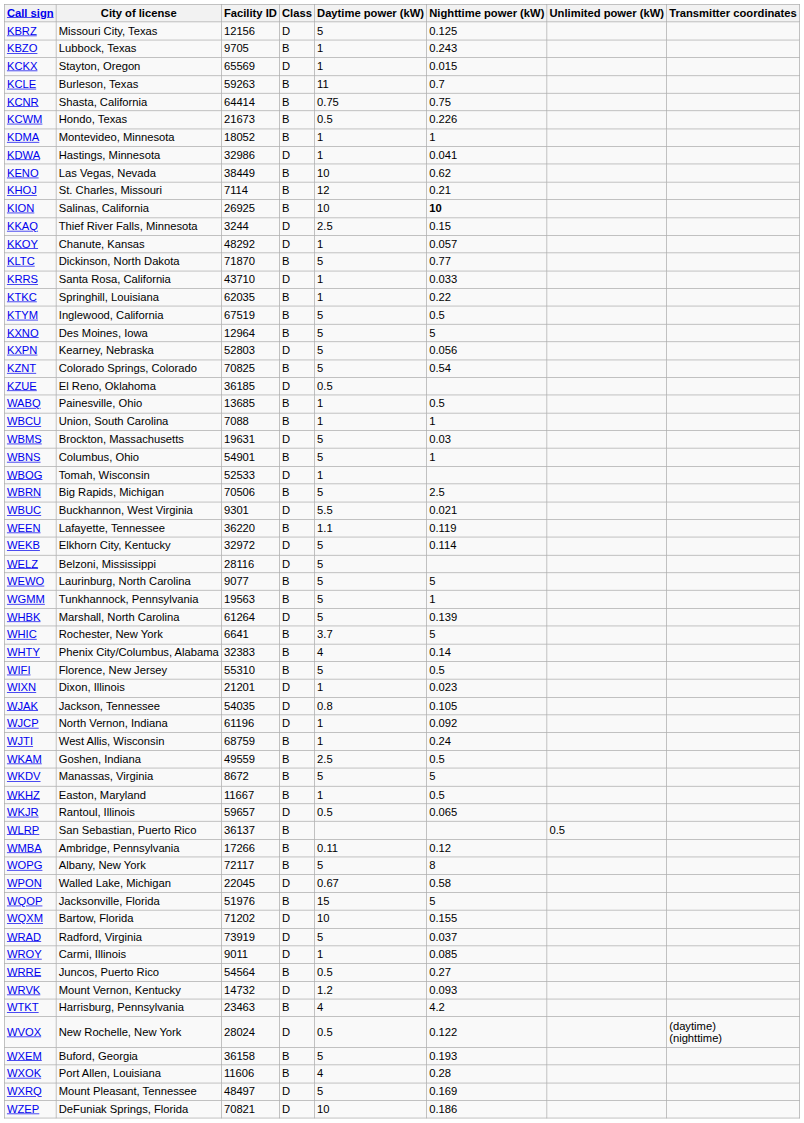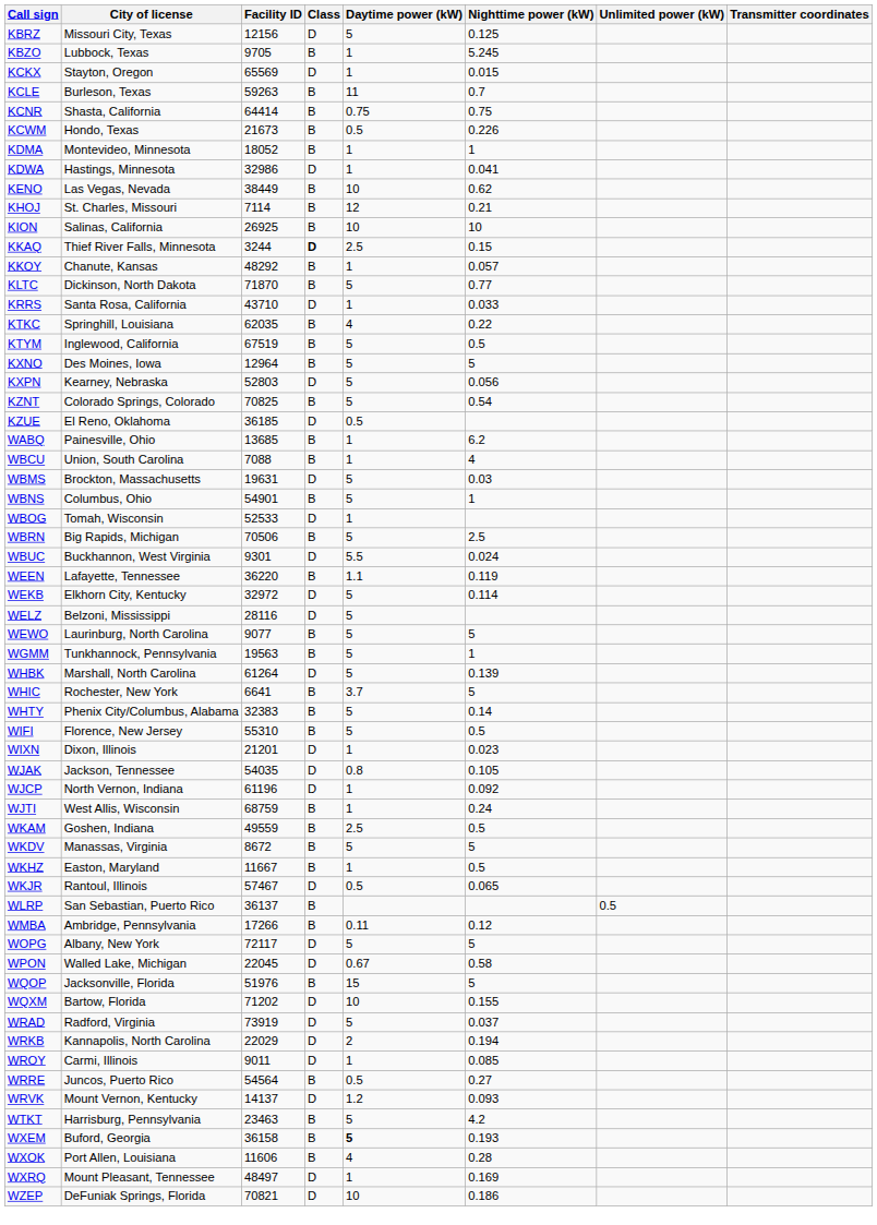 <table class="wikitable sortable">
 <tr>
 <th><a href='#'>Call sign</a></th>
 <th>City of license</th>
 <th>Facility ID</th>
 <th>Class</th>
 <th>Daytime power (kW)</th>
 <th>Nighttime power (kW)</th>
 <th>Unlimited power (kW)</th>
 <th>Transmitter coordinates</th>
 </tr>
 <tr>
 <td><a href='#'>KBRZ</a></td>
 <td>Missouri City, Texas</td>
 <td>12156</td>
 <td>D</td>
 <td>5</td>
 <td>0.125</td>
 <td></td>
 <td></td>
 </tr>
 <tr>
 <td><a href='#'>KBZO</a></td>
 <td>Lubbock, Texas</td>
 <td>9705</td>
 <td>B</td>
 <td>1</td>
-<td>0.243</td>
+<td>5.245</td>
 <td></td>
 <td></td>
 </tr>
 <tr>
 <td><a href='#'>KCKX</a></td>
 <td>Stayton, Oregon</td>
 <td>65569</td>
 <td>D</td>
 <td>1</td>
 <td>0.015</td>
 <td></td>
 <td></td>
 </tr>
 <tr>
 <td><a href='#'>KCLE</a></td>
 <td>Burleson, Texas</td>
 <td>59263</td>
 <td>B</td>
 <td>11</td>
 <td>0.7</td>
 <td></td>
 <td></td>
 </tr>
 <tr>
 <td><a href='#'>KCNR</a></td>
 <td>Shasta, California</td>
 <td>64414</td>
 <td>B</td>
 <td>0.75</td>
 <td>0.75</td>
 <td></td>
 <td></td>
 </tr>
 <tr>
 <td><a href='#'>KCWM</a></td>
 <td>Hondo, Texas</td>
 <td>21673</td>
 <td>B</td>
 <td>0.5</td>
 <td>0.226</td>
 <td></td>
 <td></td>
 </tr>
 <tr>
 <td><a href='#'>KDMA</a></td>
 <td>Montevideo, Minnesota</td>
 <td>18052</td>
 <td>B</td>
 <td>1</td>
 <td>1</td>
 <td></td>
 <td></td>
 </tr>
 <tr>
 <td><a href='#'>KDWA</a></td>
 <td>Hastings, Minnesota</td>
 <td>32986</td>
 <td>D</td>
 <td>1</td>
 <td>0.041</td>
 <td></td>
 <td></td>
 </tr>
 <tr>
 <td><a href='#'>KENO</a></td>
 <td>Las Vegas, Nevada</td>
 <td>38449</td>
 <td>B</td>
 <td>10</td>
 <td>0.62</td>
 <td></td>
 <td></td>
 </tr>
 <tr>
 <td><a href='#'>KHOJ</a></td>
 <td>St. Charles, Missouri</td>
 <td>7114</td>
 <td>B</td>
 <td>12</td>
 <td>0.21</td>
 <td></td>
 <td></td>
 </tr>
 <tr>
 <td><a href='#'>KION</a></td>
 <td>Salinas, California</td>
 <td>26925</td>
 <td>B</td>
 <td>10</td>
-<td><strong>10</strong></td>
+<td>10</td>
 <td></td>
 <td></td>
 </tr>
 <tr>
 <td><a href='#'>KKAQ</a></td>
 <td>Thief River Falls, Minnesota</td>
 <td>3244</td>
-<td>D</td>
+<td><strong>D</strong></td>
 <td>2.5</td>
 <td>0.15</td>
 <td></td>
 <td></td>
 </tr>
 <tr>
 <td><a href='#'>KKOY</a></td>
 <td>Chanute, Kansas</td>
 <td>48292</td>
-<td>D</td>
+<td>B</td>
 <td>1</td>
 <td>0.057</td>
 <td></td>
 <td></td>
 </tr>
 <tr>
 <td><a href='#'>KLTC</a></td>
 <td>Dickinson, North Dakota</td>
 <td>71870</td>
 <td>B</td>
 <td>5</td>
 <td>0.77</td>
 <td></td>
 <td></td>
 </tr>
 <tr>
 <td><a href='#'>KRRS</a></td>
 <td>Santa Rosa, California</td>
 <td>43710</td>
 <td>D</td>
 <td>1</td>
 <td>0.033</td>
 <td></td>
 <td></td>
 </tr>
 <tr>
 <td><a href='#'>KTKC</a></td>
 <td>Springhill, Louisiana</td>
 <td>62035</td>
 <td>B</td>
-<td>1</td>
+<td>4</td>
 <td>0.22</td>
 <td></td>
 <td></td>
 </tr>
 <tr>
 <td><a href='#'>KTYM</a></td>
 <td>Inglewood, California</td>
 <td>67519</td>
 <td>B</td>
 <td>5</td>
 <td>0.5</td>
 <td></td>
 <td></td>
 </tr>
 <tr>
 <td><a href='#'>KXNO</a></td>
 <td>Des Moines, Iowa</td>
 <td>12964</td>
 <td>B</td>
 <td>5</td>
 <td>5</td>
 <td></td>
 <td></td>
 </tr>
 <tr>
 <td><a href='#'>KXPN</a></td>
 <td>Kearney, Nebraska</td>
 <td>52803</td>
 <td>D</td>
 <td>5</td>
 <td>0.056</td>
 <td></td>
 <td></td>
 </tr>
 <tr>
 <td><a href='#'>KZNT</a></td>
 <td>Colorado Springs, Colorado</td>
 <td>70825</td>
 <td>B</td>
 <td>5</td>
 <td>0.54</td>
 <td></td>
 <td></td>
 </tr>
 <tr>
 <td><a href='#'>KZUE</a></td>
 <td>El Reno, Oklahoma</td>
 <td>36185</td>
 <td>D</td>
 <td>0.5</td>
 <td></td>
 <td></td>
 <td></td>
 </tr>
 <tr>
 <td><a href='#'>WABQ</a></td>
 <td>Painesville, Ohio</td>
 <td>13685</td>
 <td>B</td>
 <td>1</td>
-<td>0.5</td>
+<td>6.2</td>
 <td></td>
 <td></td>
 </tr>
 <tr>
 <td><a href='#'>WBCU</a></td>
 <td>Union, South Carolina</td>
 <td>7088</td>
 <td>B</td>
 <td>1</td>
-<td>1</td>
+<td>4</td>
 <td></td>
 <td></td>
 </tr>
 <tr>
 <td><a href='#'>WBMS</a></td>
 <td>Brockton, Massachusetts</td>
 <td>19631</td>
 <td>D</td>
 <td>5</td>
 <td>0.03</td>
 <td></td>
 <td></td>
 </tr>
 <tr>
 <td><a href='#'>WBNS</a></td>
 <td>Columbus, Ohio</td>
 <td>54901</td>
 <td>B</td>
 <td>5</td>
 <td>1</td>
 <td></td>
 <td></td>
 </tr>
 <tr>
 <td><a href='#'>WBOG</a></td>
 <td>Tomah, Wisconsin</td>
 <td>52533</td>
 <td>D</td>
 <td>1</td>
 <td></td>
 <td></td>
 <td></td>
 </tr>
 <tr>
 <td><a href='#'>WBRN</a></td>
 <td>Big Rapids, Michigan</td>
 <td>70506</td>
 <td>B</td>
 <td>5</td>
 <td>2.5</td>
 <td></td>
 <td></td>
 </tr>
 <tr>
 <td><a href='#'>WBUC</a></td>
 <td>Buckhannon, West Virginia</td>
 <td>9301</td>
 <td>D</td>
 <td>5.5</td>
-<td>0.021</td>
+<td>0.024</td>
 <td></td>
 <td></td>
 </tr>
 <tr>
 <td><a href='#'>WEEN</a></td>
 <td>Lafayette, Tennessee</td>
 <td>36220</td>
 <td>B</td>
 <td>1.1</td>
 <td>0.119</td>
 <td></td>
 <td></td>
 </tr>
 <tr>
 <td><a href='#'>WEKB</a></td>
 <td>Elkhorn City, Kentucky</td>
 <td>32972</td>
 <td>D</td>
 <td>5</td>
 <td>0.114</td>
 <td></td>
 <td></td>
 </tr>
 <tr>
 <td><a href='#'>WELZ</a></td>
 <td>Belzoni, Mississippi</td>
 <td>28116</td>
 <td>D</td>
 <td>5</td>
 <td></td>
 <td></td>
 <td></td>
 </tr>
 <tr>
 <td><a href='#'>WEWO</a></td>
 <td>Laurinburg, North Carolina</td>
 <td>9077</td>
 <td>B</td>
 <td>5</td>
 <td>5</td>
 <td></td>
 <td></td>
 </tr>
 <tr>
 <td><a href='#'>WGMM</a></td>
 <td>Tunkhannock, Pennsylvania</td>
 <td>19563</td>
 <td>B</td>
 <td>5</td>
 <td>1</td>
 <td></td>
 <td></td>
 </tr>
 <tr>
 <td><a href='#'>WHBK</a></td>
 <td>Marshall, North Carolina</td>
 <td>61264</td>
 <td>D</td>
 <td>5</td>
 <td>0.139</td>
 <td></td>
 <td></td>
 </tr>
 <tr>
 <td><a href='#'>WHIC</a></td>
 <td>Rochester, New York</td>
 <td>6641</td>
 <td>B</td>
 <td>3.7</td>
 <td>5</td>
 <td></td>
 <td></td>
 </tr>
 <tr>
 <td><a href='#'>WHTY</a></td>
 <td>Phenix City/Columbus, Alabama</td>
 <td>32383</td>
 <td>B</td>
-<td>4</td>
+<td>5</td>
 <td>0.14</td>
 <td></td>
 <td></td>
 </tr>
 <tr>
 <td><a href='#'>WIFI</a></td>
 <td>Florence, New Jersey</td>
 <td>55310</td>
 <td>B</td>
 <td>5</td>
 <td>0.5</td>
 <td></td>
 <td></td>
 </tr>
 <tr>
 <td><a href='#'>WIXN</a></td>
 <td>Dixon, Illinois</td>
 <td>21201</td>
 <td>D</td>
 <td>1</td>
 <td>0.023</td>
 <td></td>
 <td></td>
 </tr>
 <tr>
 <td><a href='#'>WJAK</a></td>
 <td>Jackson, Tennessee</td>
 <td>54035</td>
 <td>D</td>
 <td>0.8</td>
 <td>0.105</td>
 <td></td>
 <td></td>
 </tr>
 <tr>
 <td><a href='#'>WJCP</a></td>
 <td>North Vernon, Indiana</td>
 <td>61196</td>
 <td>D</td>
 <td>1</td>
 <td>0.092</td>
 <td></td>
 <td></td>
 </tr>
 <tr>
 <td><a href='#'>WJTI</a></td>
 <td>West Allis, Wisconsin</td>
 <td>68759</td>
 <td>B</td>
 <td>1</td>
 <td>0.24</td>
 <td></td>
 <td></td>
 </tr>
 <tr>
 <td><a href='#'>WKAM</a></td>
 <td>Goshen, Indiana</td>
 <td>49559</td>
 <td>B</td>
 <td>2.5</td>
 <td>0.5</td>
 <td></td>
 <td></td>
 </tr>
 <tr>
 <td><a href='#'>WKDV</a></td>
 <td>Manassas, Virginia</td>
 <td>8672</td>
 <td>B</td>
 <td>5</td>
 <td>5</td>
 <td></td>
 <td></td>
 </tr>
 <tr>
 <td><a href='#'>WKHZ</a></td>
 <td>Easton, Maryland</td>
 <td>11667</td>
 <td>B</td>
 <td>1</td>
 <td>0.5</td>
 <td></td>
 <td></td>
 </tr>
 <tr>
 <td><a href='#'>WKJR</a></td>
 <td>Rantoul, Illinois</td>
-<td>59657</td>
+<td>57467</td>
 <td>D</td>
 <td>0.5</td>
 <td>0.065</td>
 <td></td>
 <td></td>
 </tr>
 <tr>
 <td><a href='#'>WLRP</a></td>
 <td>San Sebastian, Puerto Rico</td>
 <td>36137</td>
 <td>B</td>
 <td></td>
 <td></td>
 <td>0.5</td>
 <td></td>
 </tr>
 <tr>
 <td><a href='#'>WMBA</a></td>
 <td>Ambridge, Pennsylvania</td>
 <td>17266</td>
 <td>B</td>
 <td>0.11</td>
 <td>0.12</td>
 <td></td>
 <td></td>
 </tr>
 <tr>
 <td><a href='#'>WOPG</a></td>
 <td>Albany, New York</td>
 <td>72117</td>
-<td>B</td>
+<td>D</td>
 <td>5</td>
-<td>8</td>
+<td>5</td>
 <td></td>
 <td></td>
 </tr>
 <tr>
 <td><a href='#'>WPON</a></td>
 <td>Walled Lake, Michigan</td>
 <td>22045</td>
 <td>D</td>
 <td>0.67</td>
 <td>0.58</td>
 <td></td>
 <td></td>
 </tr>
 <tr>
 <td><a href='#'>WQOP</a></td>
 <td>Jacksonville, Florida</td>
 <td>51976</td>
 <td>B</td>
 <td>15</td>
 <td>5</td>
 <td></td>
 <td></td>
 </tr>
 <tr>
 <td><a href='#'>WQXM</a></td>
 <td>Bartow, Florida</td>
 <td>71202</td>
 <td>D</td>
 <td>10</td>
 <td>0.155</td>
 <td></td>
 <td></td>
 </tr>
 <tr>
 <td><a href='#'>WRAD</a></td>
 <td>Radford, Virginia</td>
 <td>73919</td>
 <td>D</td>
 <td>5</td>
 <td>0.037</td>
 <td></td>
 <td></td>
 </tr>
 <tr>
+<td><a href='#'>WRKB</a></td>
+<td>Kannapolis, North Carolina</td>
+<td>22029</td>
+<td>D</td>
+<td>2</td>
+<td>0.194</td>
+<td></td>
+<td></td>
+</tr>
+<tr>
 <td><a href='#'>WROY</a></td>
 <td>Carmi, Illinois</td>
 <td>9011</td>
 <td>D</td>
 <td>1</td>
 <td>0.085</td>
 <td></td>
 <td></td>
 </tr>
 <tr>
 <td><a href='#'>WRRE</a></td>
 <td>Juncos, Puerto Rico</td>
 <td>54564</td>
 <td>B</td>
 <td>0.5</td>
 <td>0.27</td>
 <td></td>
 <td></td>
 </tr>
 <tr>
 <td><a href='#'>WRVK</a></td>
 <td>Mount Vernon, Kentucky</td>
-<td>14732</td>
+<td>14137</td>
 <td>D</td>
 <td>1.2</td>
 <td>0.093</td>
 <td></td>
 <td></td>
 </tr>
 <tr>
 <td><a href='#'>WTKT</a></td>
 <td>Harrisburg, Pennsylvania</td>
 <td>23463</td>
 <td>B</td>
-<td>4</td>
+<td>5</td>
 <td>4.2</td>
 <td></td>
 <td></td>
-</tr>
-<tr>
-<td><a href='#'>WVOX</a></td>
-<td>New Rochelle, New York</td>
-<td>28024</td>
-<td>D</td>
-<td>0.5</td>
-<td>0.122</td>
-<td></td>
-<td> (daytime)<br> (nighttime)</td>
 </tr>
 <tr>
 <td><a href='#'>WXEM</a></td>
 <td>Buford, Georgia</td>
 <td>36158</td>
 <td>B</td>
-<td>5</td>
+<td><strong>5</strong></td>
 <td>0.193</td>
 <td></td>
 <td></td>
 </tr>
 <tr>
 <td><a href='#'>WXOK</a></td>
 <td>Port Allen, Louisiana</td>
 <td>11606</td>
 <td>B</td>
 <td>4</td>
 <td>0.28</td>
 <td></td>
 <td></td>
 </tr>
 <tr>
 <td><a href='#'>WXRQ</a></td>
 <td>Mount Pleasant, Tennessee</td>
 <td>48497</td>
 <td>D</td>
-<td>5</td>
+<td>1</td>
 <td>0.169</td>
 <td></td>
 <td></td>
 </tr>
 <tr>
 <td><a href='#'>WZEP</a></td>
 <td>DeFuniak Springs, Florida</td>
 <td>70821</td>
 <td>D</td>
 <td>10</td>
 <td>0.186</td>
 <td></td>
 <td></td>
 </tr>
 </table>
